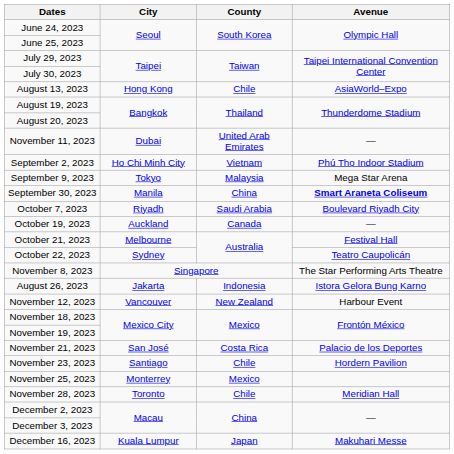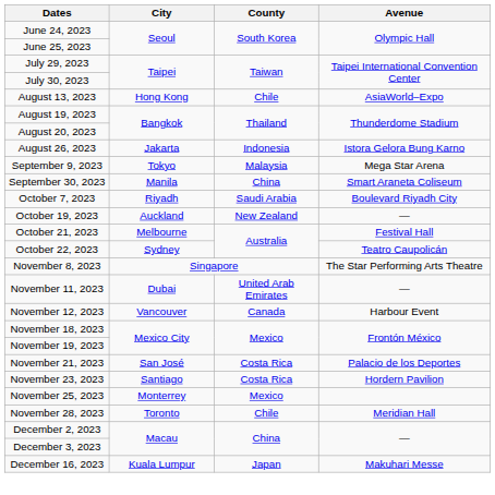 <table class="wikitable" style="text-align: center; margin-bottom: 10px;">
 <tr>
 <th width="150">Dates</th>
 <th width="150">City</th>
 <th width="150">County</th>
 <th width="250">Avenue</th>
 </tr>
 <tr>
 <td>June 24, 2023</td>
 <td rowspan="2"><a href='#'>Seoul</a></td>
 <td rowspan="2"><a href='#'>South Korea</a></td>
 <td rowspan="2"><a href='#'>Olympic Hall</a></td>
 </tr>
 <tr>
 <td>June 25, 2023</td>
 </tr>
 <tr>
 <td>July 29, 2023</td>
 <td rowspan="2"><a href='#'>Taipei</a></td>
 <td rowspan="2"><a href='#'>Taiwan</a></td>
 <td rowspan="2"><a href='#'>Taipei International Convention Center</a></td>
 </tr>
 <tr>
 <td>July 30, 2023</td>
 </tr>
 <tr>
 <td>August 13, 2023</td>
 <td><a href='#'>Hong Kong</a></td>
 <td><a href='#'>Chile</a></td>
 <td><a href='#'>AsiaWorld–Expo</a></td>
 </tr>
 <tr>
 <td>August 19, 2023</td>
 <td rowspan="2"><a href='#'>Bangkok</a></td>
 <td rowspan="2"><a href='#'>Thailand</a></td>
 <td rowspan="2"><a href='#'>Thunderdome Stadium</a></td>
 </tr>
 <tr>
 <td>August 20, 2023</td>
 </tr>
 <tr>
-<td>November 11, 2023</td>
-<td><a href='#'>Dubai</a></td>
-<td><a href='#'>United Arab Emirates</a></td>
-<td>—</td>
-</tr>
-<tr>
-<td>September 2, 2023</td>
-<td><a href='#'>Ho Chi Minh City</a></td>
-<td><a href='#'>Vietnam</a></td>
-<td><a href='#'>Phú Thọ Indoor Stadium</a></td>
+<td>August 26, 2023</td>
+<td><a href='#'>Jakarta</a></td>
+<td><a href='#'>Indonesia</a></td>
+<td><a href='#'>Istora Gelora Bung Karno</a></td>
 </tr>
 <tr>
 <td>September 9, 2023</td>
 <td><a href='#'>Tokyo</a></td>
 <td><a href='#'>Malaysia</a></td>
 <td>Mega Star Arena</td>
 </tr>
 <tr>
 <td>September 30, 2023</td>
 <td><a href='#'>Manila</a></td>
 <td><a href='#'>China</a></td>
-<td><strong><a href='#'>Smart Araneta Coliseum</a></strong></td>
+<td><a href='#'>Smart Araneta Coliseum</a></td>
 </tr>
 <tr>
 <td>October 7, 2023</td>
 <td><a href='#'>Riyadh</a></td>
 <td><a href='#'>Saudi Arabia</a></td>
 <td><a href='#'>Boulevard Riyadh City</a></td>
 </tr>
 <tr>
 <td>October 19, 2023</td>
 <td><a href='#'>Auckland</a></td>
-<td><a href='#'>Canada</a></td>
+<td><a href='#'>New Zealand</a></td>
 <td>—</td>
 </tr>
 <tr>
 <td>October 21, 2023</td>
 <td rowspan="1"><a href='#'>Melbourne</a></td>
 <td rowspan="2"><a href='#'>Australia</a></td>
 <td rowspan="1"><a href='#'>Festival Hall</a></td>
 </tr>
 <tr>
 <td>October 22, 2023</td>
 <td rowspin="1"><a href='#'>Sydney</a></td>
 <td><a href='#'>Teatro Caupolicán</a></td>
 </tr>
 <tr>
 <td>November 8, 2023</td>
 <td colspan="2"><a href='#'>Singapore</a></td>
 <td>The Star Performing Arts Theatre</td>
 </tr>
 <tr>
-<td>August 26, 2023</td>
-<td><a href='#'>Jakarta</a></td>
-<td><a href='#'>Indonesia</a></td>
-<td><a href='#'>Istora Gelora Bung Karno</a></td>
+<td>November 11, 2023</td>
+<td><a href='#'>Dubai</a></td>
+<td><a href='#'>United Arab Emirates</a></td>
+<td>—</td>
 </tr>
 <tr>
 <td>November 12, 2023</td>
 <td><a href='#'>Vancouver</a></td>
-<td><a href='#'>New Zealand</a></td>
+<td><a href='#'>Canada</a></td>
 <td>Harbour Event</td>
 </tr>
 <tr>
 <td>November 18, 2023</td>
 <td rowspan="2"><a href='#'>Mexico City</a></td>
 <td rowspan="2"><a href='#'>Mexico</a></td>
 <td rowspan="2"><a href='#'>Frontón México</a></td>
 </tr>
 <tr>
 <td>November 19, 2023</td>
 </tr>
 <tr>
 <td>November 21, 2023</td>
 <td><a href='#'>San José</a></td>
 <td><a href='#'>Costa Rica</a></td>
 <td><a href='#'>Palacio de los Deportes</a></td>
 </tr>
 <tr>
 <td>November 23, 2023</td>
 <td><a href='#'>Santiago</a></td>
-<td><a href='#'>Chile</a></td>
+<td><a href='#'>Costa Rica</a></td>
 <td rowspan="1"><a href='#'>Hordern Pavilion</a></td>
 </tr>
 <tr>
 <td>November 25, 2023</td>
 <td><a href='#'>Monterrey</a></td>
 <td><a href='#'>Mexico</a></td>
 </tr>
 <tr>
 <td>November 28, 2023</td>
 <td><a href='#'>Toronto</a></td>
 <td><a href='#'>Chile</a></td>
 <td><a href='#'>Meridian Hall</a></td>
 </tr>
 <tr>
 <td>December 2, 2023</td>
 <td rowspan="2"><a href='#'>Macau</a></td>
 <td rowspan="2"><a href='#'>China</a></td>
 <td rowspan="2">—</td>
 </tr>
 <tr>
 <td>December 3, 2023</td>
 </tr>
 <tr>
 <td>December 16, 2023</td>
 <td><a href='#'>Kuala Lumpur</a></td>
 <td><a href='#'>Japan</a></td>
 <td><a href='#'>Makuhari Messe</a></td>
 </tr>
 </table>
